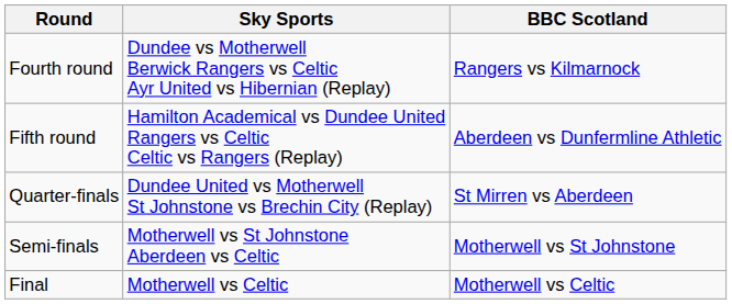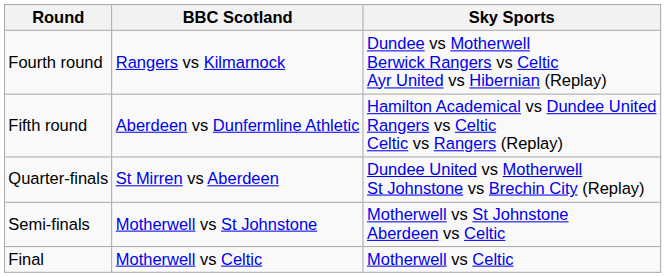 <table class="wikitable">
 <tr>
 <th>Round</th>
+<th>BBC Scotland</th>
 <th>Sky Sports</th>
-<th>BBC Scotland</th>
 </tr>
 <tr>
 <td>Fourth round</td>
+<td><a href='#'>Rangers</a> vs <a href='#'>Kilmarnock</a></td>
 <td><a href='#'>Dundee</a> vs <a href='#'>Motherwell</a> <br> <a href='#'>Berwick Rangers</a> vs <a href='#'>Celtic</a> <br> <a href='#'>Ayr United</a> vs <a href='#'>Hibernian</a> (Replay) <br></td>
-<td><a href='#'>Rangers</a> vs <a href='#'>Kilmarnock</a></td>
 </tr>
 <tr>
 <td>Fifth round</td>
+<td><a href='#'>Aberdeen</a> vs <a href='#'>Dunfermline Athletic</a></td>
 <td><a href='#'>Hamilton Academical</a> vs <a href='#'>Dundee United</a> <br> <a href='#'>Rangers</a> vs <a href='#'>Celtic</a> <br> <a href='#'>Celtic</a> vs <a href='#'>Rangers</a> (Replay)</td>
-<td><a href='#'>Aberdeen</a> vs <a href='#'>Dunfermline Athletic</a></td>
 </tr>
 <tr>
 <td>Quarter-finals</td>
+<td><a href='#'>St Mirren</a> vs <a href='#'>Aberdeen</a></td>
 <td><a href='#'>Dundee United</a> vs <a href='#'>Motherwell</a>  <br> <a href='#'>St Johnstone</a> vs <a href='#'>Brechin City</a> (Replay)</td>
-<td><a href='#'>St Mirren</a> vs <a href='#'>Aberdeen</a></td>
 </tr>
 <tr>
 <td>Semi-finals</td>
+<td><a href='#'>Motherwell</a> vs <a href='#'>St Johnstone</a></td>
 <td><a href='#'>Motherwell</a> vs <a href='#'>St Johnstone</a> <br> <a href='#'>Aberdeen</a> vs <a href='#'>Celtic</a></td>
-<td><a href='#'>Motherwell</a> vs <a href='#'>St Johnstone</a></td>
 </tr>
 <tr>
 <td>Final</td>
 <td><a href='#'>Motherwell</a> vs <a href='#'>Celtic</a></td>
 <td><a href='#'>Motherwell</a> vs <a href='#'>Celtic</a></td>
 </tr>
 </table>
